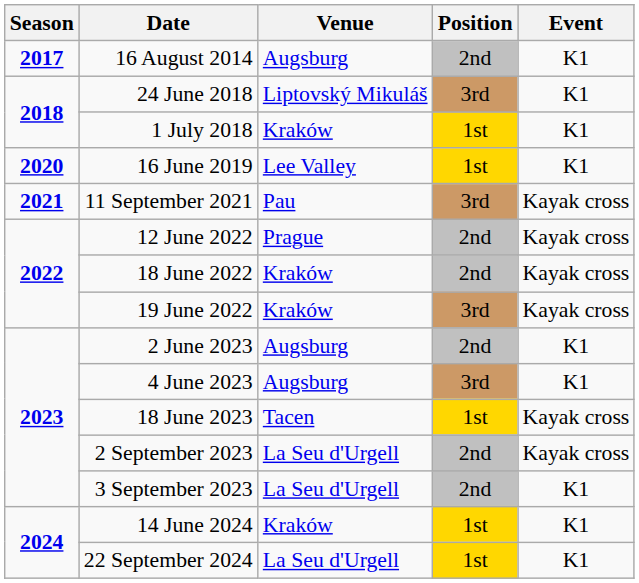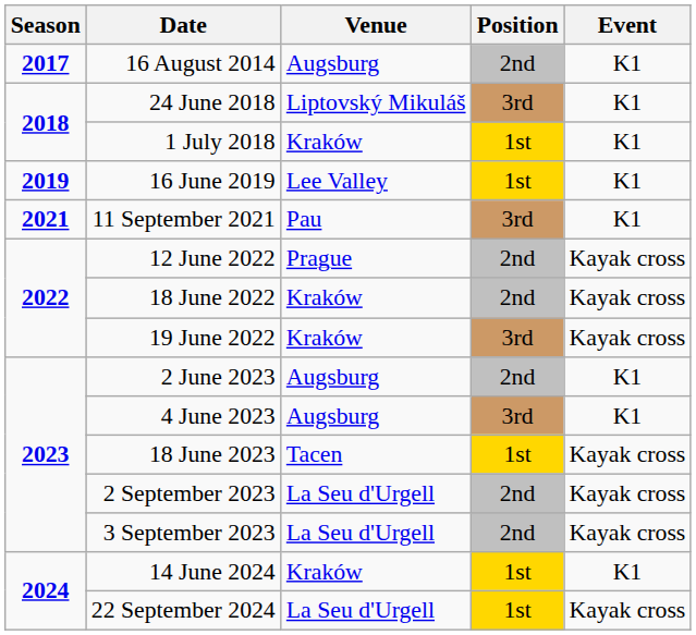 <table class="wikitable" style="text-align:center; font-size:95%;">
 <tr>
 <th>Season</th>
 <th>Date</th>
 <th>Venue</th>
 <th>Position</th>
 <th>Event</th>
 </tr>
 <tr>
 <td><strong><a href='#'>2017</a></strong></td>
 <td align=right>16 August 2014</td>
 <td align=left><a href='#'>Augsburg</a></td>
 <td bgcolor=silver>2nd</td>
 <td>K1</td>
 </tr>
 <tr>
 <td rowspan=2><strong><a href='#'>2018</a></strong></td>
 <td align=right>24 June 2018</td>
 <td align=left><a href='#'>Liptovský Mikuláš</a></td>
 <td bgcolor=cc9966>3rd</td>
 <td>K1</td>
 </tr>
 <tr>
 <td align=right>1 July 2018</td>
 <td align=left><a href='#'>Kraków</a></td>
 <td bgcolor=gold>1st</td>
 <td>K1</td>
 </tr>
 <tr>
-<td><strong><a href='#'>2020</a></strong></td>
+<td><strong><a href='#'>2019</a></strong></td>
 <td align=right>16 June 2019</td>
 <td align=left><a href='#'>Lee Valley</a></td>
 <td bgcolor=gold>1st</td>
 <td>K1</td>
 </tr>
 <tr>
 <td><strong><a href='#'>2021</a></strong></td>
 <td align=right>11 September 2021</td>
 <td align=left><a href='#'>Pau</a></td>
 <td bgcolor=cc9966>3rd</td>
-<td>Kayak cross</td>
+<td>K1</td>
 </tr>
 <tr>
 <td rowspan=3><strong><a href='#'>2022</a></strong></td>
 <td align=right>12 June 2022</td>
 <td align=left><a href='#'>Prague</a></td>
 <td bgcolor=silver>2nd</td>
 <td>Kayak cross</td>
 </tr>
 <tr>
 <td align=right>18 June 2022</td>
 <td align=left><a href='#'>Kraków</a></td>
 <td bgcolor=silver>2nd</td>
 <td>Kayak cross</td>
 </tr>
 <tr>
 <td align=right>19 June 2022</td>
 <td align=left><a href='#'>Kraków</a></td>
 <td bgcolor=cc9966>3rd</td>
 <td>Kayak cross</td>
 </tr>
 <tr>
 <td rowspan=5><strong><a href='#'>2023</a></strong></td>
 <td align=right>2 June 2023</td>
 <td align=left><a href='#'>Augsburg</a></td>
 <td bgcolor=silver>2nd</td>
 <td>K1</td>
 </tr>
 <tr>
 <td align=right>4 June 2023</td>
 <td align=left><a href='#'>Augsburg</a></td>
 <td bgcolor=cc9966>3rd</td>
 <td>K1</td>
 </tr>
 <tr>
 <td align=right>18 June 2023</td>
 <td align=left><a href='#'>Tacen</a></td>
 <td bgcolor=gold>1st</td>
 <td>Kayak cross</td>
 </tr>
 <tr>
 <td align=right>2 September 2023</td>
 <td align=left><a href='#'>La Seu d'Urgell</a></td>
 <td bgcolor=silver>2nd</td>
 <td>Kayak cross</td>
 </tr>
 <tr>
 <td align=right>3 September 2023</td>
 <td align=left><a href='#'>La Seu d'Urgell</a></td>
 <td bgcolor=silver>2nd</td>
-<td>K1</td>
+<td>Kayak cross</td>
 </tr>
 <tr>
 <td rowspan=2><strong><a href='#'>2024</a></strong></td>
 <td align=right>14 June 2024</td>
 <td align=left><a href='#'>Kraków</a></td>
 <td bgcolor=gold>1st</td>
 <td>K1</td>
 </tr>
 <tr>
 <td align=right>22 September 2024</td>
 <td align=left><a href='#'>La Seu d'Urgell</a></td>
 <td bgcolor=gold>1st</td>
-<td>K1</td>
+<td>Kayak cross</td>
 </tr>
 </table>
